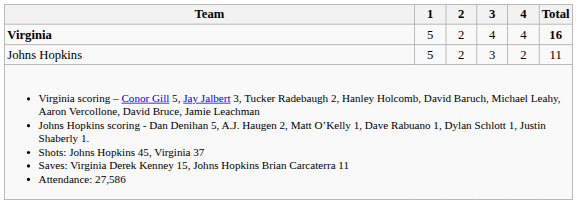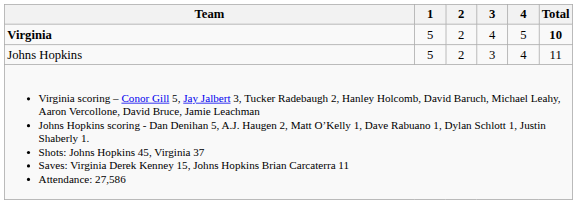 <table class="wikitable" style="text-align:center; max-width:45em">
 <tr>
 <th>Team</th>
 <th style="width:2em">1</th>
 <th style="width:2em">2</th>
 <th style="width:2em">3</th>
 <th style="width:2em">4</th>
 <th style="width:2em">Total</th>
 </tr>
 <tr>
 <td style="text-align:left"><strong>Virginia</strong></td>
 <td>5</td>
 <td>2</td>
 <td>4</td>
-<td>4</td>
-<td><strong>16</strong></td>
+<td>5</td>
+<td><strong>10</strong></td>
 </tr>
 <tr>
 <td style="text-align:left">Johns Hopkins</td>
 <td>5</td>
 <td>2</td>
 <td>3</td>
-<td>2</td>
+<td>4</td>
 <td>11</td>
 </tr>
 <tr>
 <td colspan=6 style="text-align:left; font-size:88%;"><br><ul><li>Virginia scoring – <a href='#'>Conor Gill</a> 5, <a href='#'>Jay Jalbert</a> 3, Tucker Radebaugh 2, Hanley Holcomb, David Baruch, Michael Leahy, Aaron Vercollone, David Bruce, Jamie Leachman</li><li>Johns Hopkins scoring - Dan Denihan 5, A.J. Haugen 2, Matt O’Kelly 1, Dave Rabuano 1, Dylan Schlott 1, Justin Shaberly 1.</li><li>Shots: Johns Hopkins 45, Virginia 37</li><li>Saves: Virginia Derek Kenney 15, Johns Hopkins Brian Carcaterra 11</li><li>Attendance: 27,586</li></ul></td>
 </tr>
 </table>
